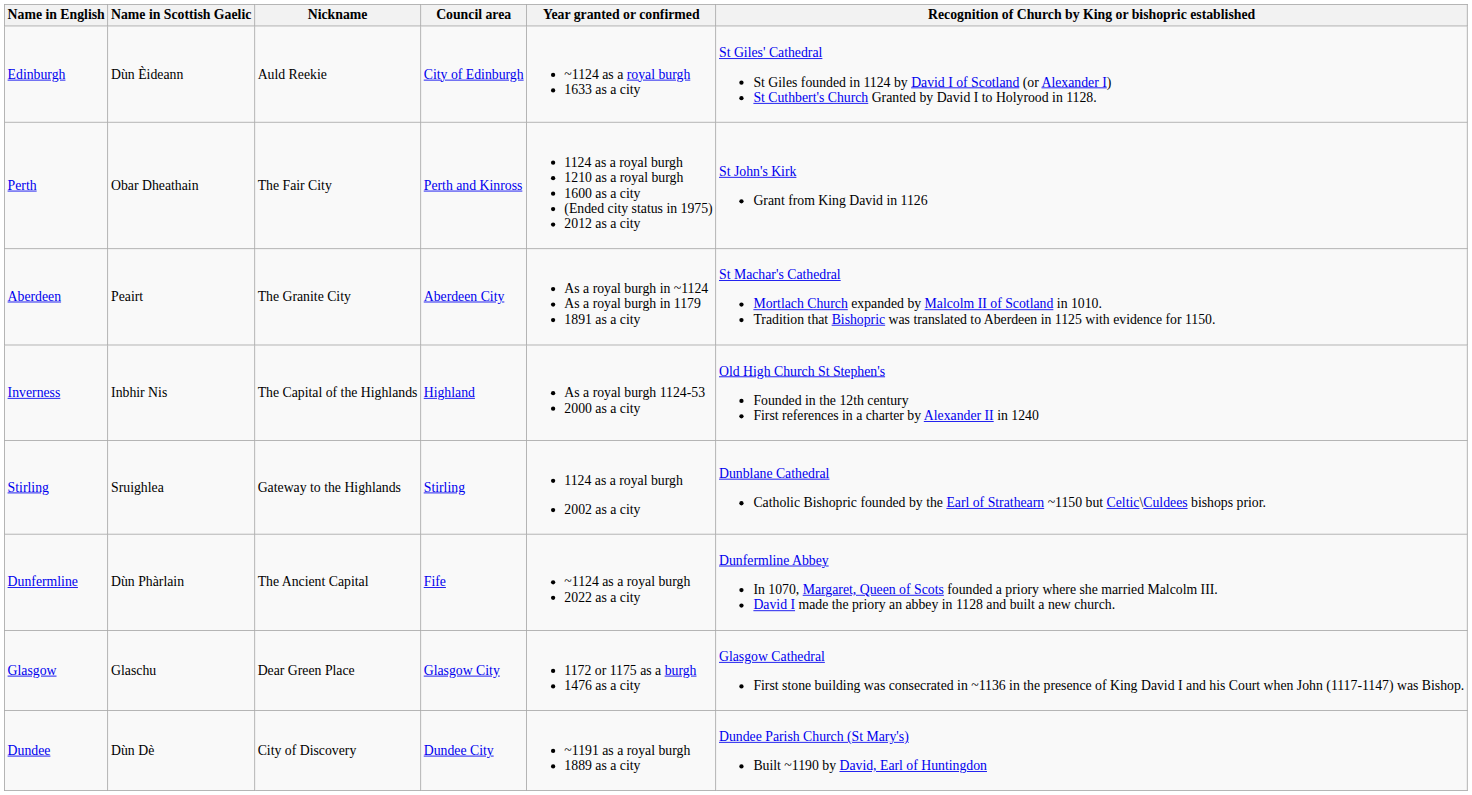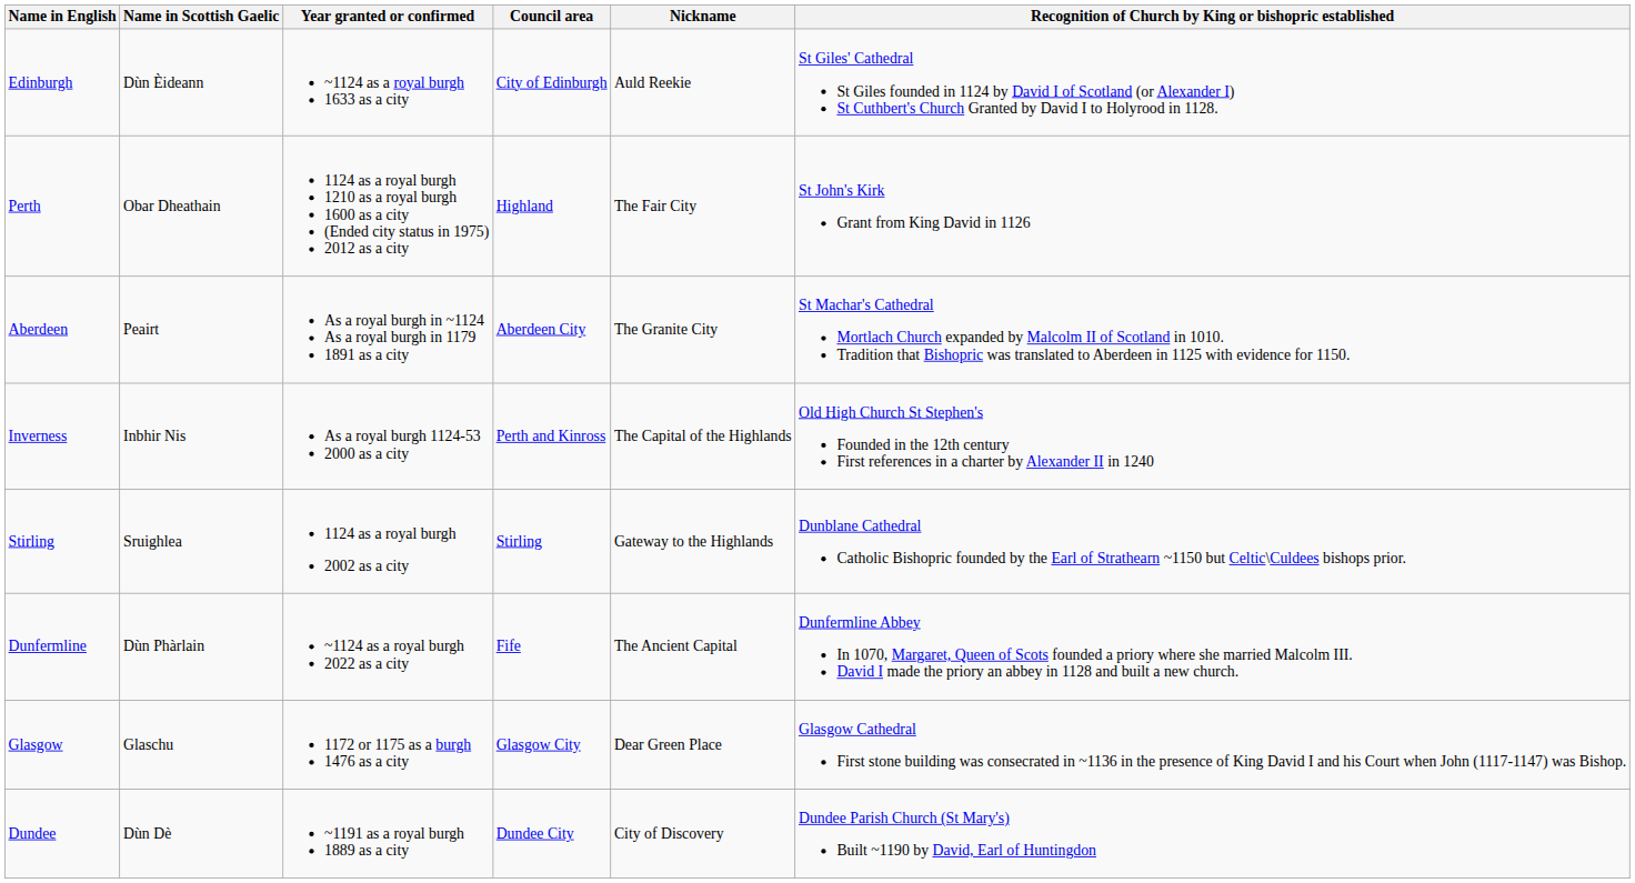 <table class="wikitable sortable">
 <tr>
 <th>Name in English</th>
 <th>Name in Scottish Gaelic</th>
+<th>Year granted or confirmed</th>
+<th>Council area</th>
 <th>Nickname</th>
-<th>Council area</th>
-<th>Year granted or confirmed</th>
 <th class="unsortable">Recognition of Church by King or bishopric established</th>
 </tr>
 <tr>
 <td><a href='#'>Edinburgh</a></td>
 <td>Dùn Èideann</td>
+<td><br><ul><li>~1124 as a <a href='#'>royal burgh</a></li><li>1633 as a city</li></ul></td>
+<td><a href='#'>City of Edinburgh</a></td>
 <td>Auld Reekie</td>
-<td><a href='#'>City of Edinburgh</a></td>
-<td><br><ul><li>~1124 as a <a href='#'>royal burgh</a></li><li>1633 as a city</li></ul></td>
 <td><br><a href='#'>St Giles' Cathedral</a><ul><li>St Giles founded in 1124 by <a href='#'>David I of Scotland</a> (or <a href='#'>Alexander I</a>)</li><li><a href='#'>St Cuthbert's Church</a> Granted by David I to Holyrood in 1128.</li></ul></td>
 </tr>
 <tr>
 <td><a href='#'>Perth</a></td>
 <td>Obar Dheathain</td>
+<td><br><ul><li>1124 as a royal burgh</li><li>1210 as a royal burgh</li><li>1600 as a city</li><li>(Ended city status in 1975)</li><li>2012 as a city</li></ul></td>
+<td><a href='#'>Highland</a></td>
 <td>The Fair City</td>
-<td><a href='#'>Perth and Kinross</a></td>
-<td><br><ul><li>1124 as a royal burgh</li><li>1210 as a royal burgh</li><li>1600 as a city</li><li>(Ended city status in 1975)</li><li>2012 as a city</li></ul></td>
 <td><br><a href='#'>St John's Kirk</a><ul><li>Grant from King David in 1126</li></ul></td>
 </tr>
 <tr>
 <td><a href='#'>Aberdeen</a></td>
 <td>Peairt</td>
+<td><br><ul><li>As a royal burgh in ~1124</li><li>As a royal burgh in 1179</li><li>1891 as a city</li></ul></td>
+<td><a href='#'>Aberdeen City</a></td>
 <td>The Granite City</td>
-<td><a href='#'>Aberdeen City</a></td>
-<td><br><ul><li>As a royal burgh in ~1124</li><li>As a royal burgh in 1179</li><li>1891 as a city</li></ul></td>
 <td><br><a href='#'>St Machar's Cathedral</a><ul><li><a href='#'>Mortlach Church</a> expanded by <a href='#'>Malcolm II of Scotland</a> in 1010.</li><li>Tradition that <a href='#'>Bishopric</a> was translated to Aberdeen in 1125 with evidence for 1150.</li></ul></td>
 </tr>
 <tr>
 <td><a href='#'>Inverness</a></td>
 <td>Inbhir Nis</td>
+<td><br><ul><li>As a royal burgh 1124-53</li><li>2000 as a city</li></ul></td>
+<td><a href='#'>Perth and Kinross</a></td>
 <td>The Capital of the Highlands</td>
-<td><a href='#'>Highland</a></td>
-<td><br><ul><li>As a royal burgh 1124-53</li><li>2000 as a city</li></ul></td>
 <td><br><a href='#'>Old High Church St Stephen's</a><ul><li>Founded in the 12th century</li><li>First references in a charter by <a href='#'>Alexander II</a>  in 1240</li></ul></td>
 </tr>
 <tr>
 <td><a href='#'>Stirling</a></td>
 <td>Sruighlea</td>
+<td><br><ul><li>1124 as a royal burgh</li></ul><ul><li>2002 as a city</li></ul></td>
+<td><a href='#'>Stirling</a></td>
 <td>Gateway to the Highlands</td>
-<td><a href='#'>Stirling</a></td>
-<td><br><ul><li>1124 as a royal burgh</li></ul><ul><li>2002 as a city</li></ul></td>
 <td><br><a href='#'>Dunblane Cathedral</a><ul><li>Catholic Bishopric founded by the <a href='#'>Earl of Strathearn</a> ~1150 but <a href='#'>Celtic</a>\<a href='#'>Culdees</a> bishops prior.</li></ul></td>
 </tr>
 <tr>
 <td><a href='#'>Dunfermline</a></td>
 <td>Dùn Phàrlain</td>
+<td><br><ul><li>~1124 as a royal burgh</li><li>2022 as a city</li></ul></td>
+<td><a href='#'>Fife</a></td>
 <td>The Ancient Capital</td>
-<td><a href='#'>Fife</a></td>
-<td><br><ul><li>~1124 as a royal burgh</li><li>2022 as a city</li></ul></td>
 <td><br><a href='#'>Dunfermline Abbey</a><ul><li>In 1070, <a href='#'>Margaret, Queen of Scots</a> founded a priory where she married Malcolm III.</li><li><a href='#'>David I</a> made the priory an abbey in 1128 and built a new church.</li></ul></td>
 </tr>
 <tr>
 <td><a href='#'>Glasgow</a></td>
 <td>Glaschu</td>
+<td><br><ul><li>1172 or 1175 as a <a href='#'>burgh</a></li><li>1476 as a city</li></ul></td>
+<td><a href='#'>Glasgow City</a></td>
 <td>Dear Green Place</td>
-<td><a href='#'>Glasgow City</a></td>
-<td><br><ul><li>1172 or 1175 as a <a href='#'>burgh</a></li><li>1476 as a city</li></ul></td>
 <td><br><a href='#'>Glasgow Cathedral</a><ul><li>First stone building was consecrated in ~1136 in the presence of King David I and his Court when John (1117-1147) was Bishop.</li></ul></td>
 </tr>
 <tr>
 <td><a href='#'>Dundee</a></td>
 <td>Dùn Dè</td>
+<td><br><ul><li>~1191 as a royal burgh</li><li>1889 as a city</li></ul></td>
+<td><a href='#'>Dundee City</a></td>
 <td>City of Discovery</td>
-<td><a href='#'>Dundee City</a></td>
-<td><br><ul><li>~1191 as a royal burgh</li><li>1889 as a city</li></ul></td>
 <td><br><a href='#'>Dundee Parish Church (St Mary's)</a><ul><li>Built ~1190 by <a href='#'>David, Earl of Huntingdon</a></li></ul></td>
 </tr>
 </table>
